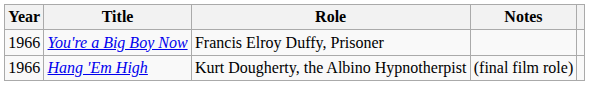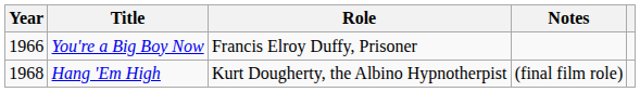 <table class="wikitable">
 <tr>
 <th>Year</th>
 <th>Title</th>
 <th>Role</th>
 <th>Notes</th>
 <th></th>
 </tr>
 <tr>
 <td>1966</td>
 <td><em><a href='#'>You're a Big Boy Now</a></em></td>
 <td>Francis Elroy Duffy, Prisoner</td>
 <td></td>
 <td></td>
 </tr>
 <tr>
-<td>1966</td>
+<td>1968</td>
 <td><em><a href='#'>Hang 'Em High</a></em></td>
 <td>Kurt Dougherty, the Albino Hypnotherpist</td>
 <td>(final film role)</td>
 <td></td>
 </tr>
 </table>
